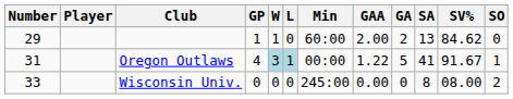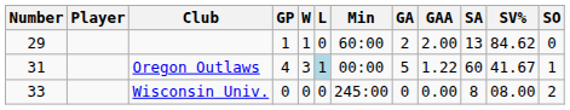 <table class="wikitable sortable" style="text-align: center;">
 <tr>
 <th>Number</th>
 <th>Player</th>
 <th>Club</th>
 <th>GP</th>
 <th>W</th>
 <th>L</th>
 <th>Min</th>
+<th>GA</th>
 <th>GAA</th>
-<th>GA</th>
 <th>SA</th>
 <th>SV%</th>
 <th>SO</th>
 </tr>
 <tr>
 <td>29</td>
 <td align=left></td>
 <td align=left> </td>
 <td>1</td>
 <td>1</td>
 <td>0</td>
 <td>60:00</td>
+<td>2</td>
 <td>2.00</td>
-<td>2</td>
 <td>13</td>
 <td>84.62</td>
 <td>0</td>
 </tr>
 <tr>
 <td>31</td>
 <td align=left></td>
 <td align=left> <a href='#'>Oregon Outlaws</a></td>
 <td>4</td>
-<td style="background: lightblue;">3</td>
+<td>3</td>
 <td style="background: lightblue;">1</td>
 <td>00:00</td>
+<td>5</td>
 <td>1.22</td>
-<td>5</td>
-<td>41</td>
-<td>91.67</td>
+<td>60</td>
+<td>41.67</td>
 <td>1</td>
 </tr>
 <tr>
 <td>33</td>
 <td align=left></td>
 <td align=left> <a href='#'>Wisconsin Univ.</a></td>
 <td>0</td>
 <td>0</td>
 <td>0</td>
 <td>245:00</td>
+<td>0</td>
 <td>0.00</td>
-<td>0</td>
 <td>8</td>
 <td>08.00</td>
 <td>2</td>
 </tr>
 </table>
